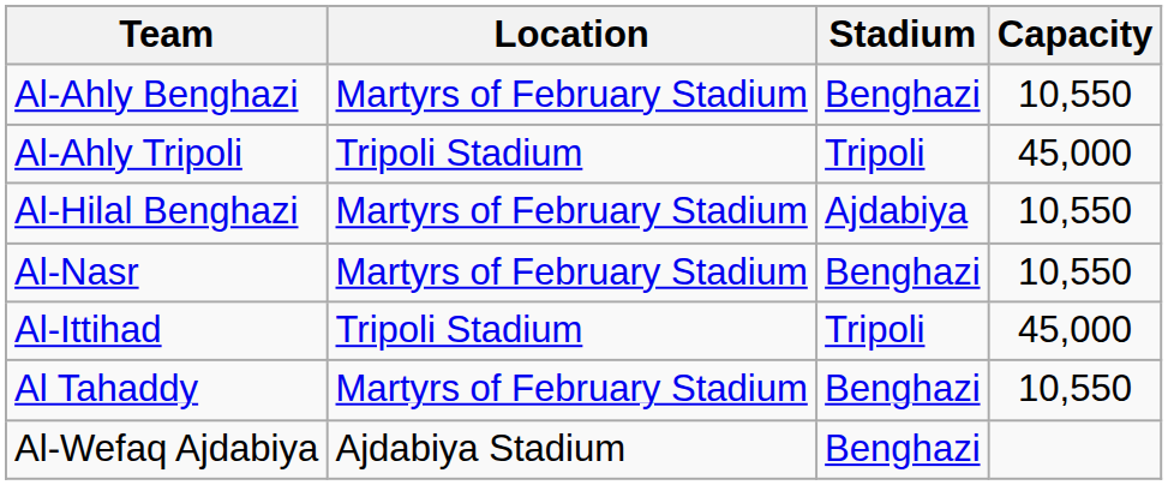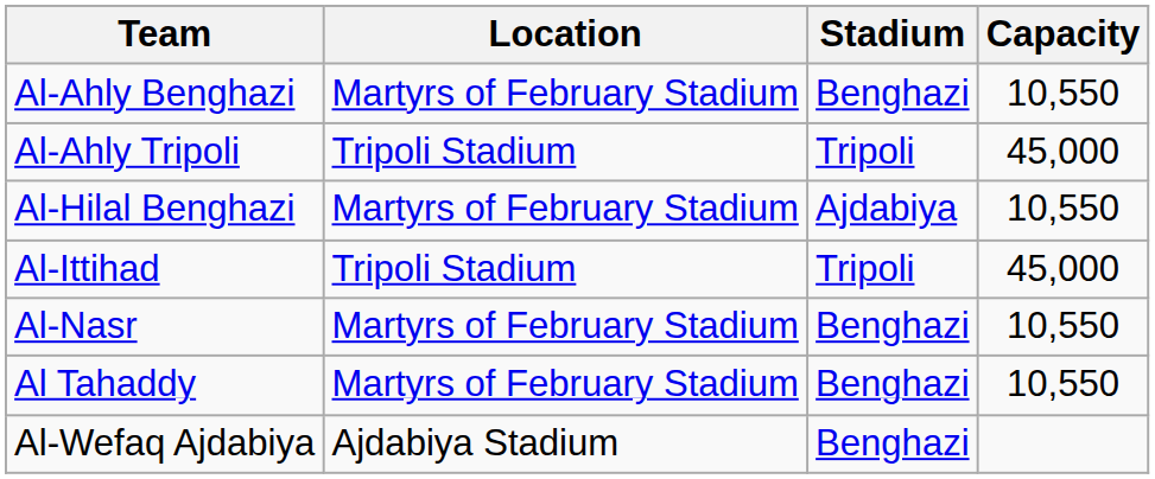 <table class="wikitable sortable">
 <tr>
 <th>Team</th>
 <th>Location</th>
 <th>Stadium</th>
 <th>Capacity</th>
 </tr>
 <tr>
 <td><a href='#'>Al-Ahly Benghazi</a></td>
 <td><a href='#'>Martyrs of February Stadium</a></td>
 <td><a href='#'>Benghazi</a></td>
 <td align="center">10,550</td>
 </tr>
 <tr>
 <td><a href='#'>Al-Ahly Tripoli</a></td>
 <td><a href='#'>Tripoli Stadium</a></td>
 <td><a href='#'>Tripoli</a></td>
 <td align="center">45,000</td>
 </tr>
 <tr>
 <td><a href='#'>Al-Hilal Benghazi</a></td>
 <td><a href='#'>Martyrs of February Stadium</a></td>
 <td><a href='#'>Ajdabiya</a></td>
 <td align="center">10,550</td>
 </tr>
 <tr>
+<td><a href='#'>Al-Ittihad</a></td>
+<td><a href='#'>Tripoli Stadium</a></td>
+<td><a href='#'>Tripoli</a></td>
+<td align="center">45,000</td>
+</tr>
+<tr>
 <td><a href='#'>Al-Nasr</a></td>
 <td><a href='#'>Martyrs of February Stadium</a></td>
 <td><a href='#'>Benghazi</a></td>
 <td align="center">10,550</td>
-</tr>
-<tr>
-<td><a href='#'>Al-Ittihad</a></td>
-<td><a href='#'>Tripoli Stadium</a></td>
-<td><a href='#'>Tripoli</a></td>
-<td align="center">45,000</td>
 </tr>
 <tr>
 <td><a href='#'>Al Tahaddy</a></td>
 <td><a href='#'>Martyrs of February Stadium</a></td>
 <td><a href='#'>Benghazi</a></td>
 <td align="center">10,550</td>
 </tr>
 <tr>
 <td>Al-Wefaq Ajdabiya</td>
 <td>Ajdabiya Stadium</td>
 <td><a href='#'>Benghazi</a></td>
 <td align="center"></td>
 </tr>
 </table>
